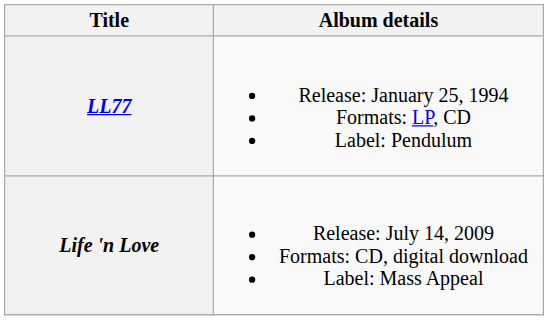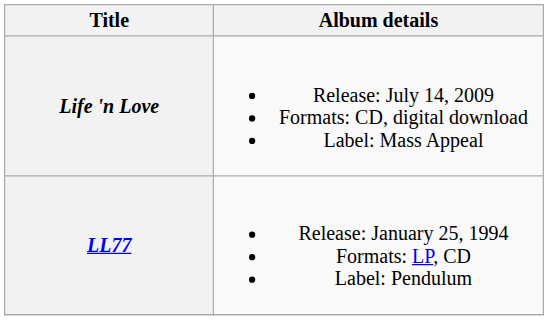 <table class="wikitable plainrowheaders" style="text-align:center;">
 <tr>
 <th scope="col" style="width:10em;">Title</th>
 <th scope="col" style="width:16em;">Album details</th>
 </tr>
 <tr>
+<th scope="row"><em>Life 'n Love</em></th>
+<td><br><ul><li>Release: July 14, 2009</li><li>Formats: CD, digital download</li><li>Label: Mass Appeal</li></ul></td>
+</tr>
+<tr>
 <th scope="row"><em><a href='#'>LL77</a></em></th>
 <td><br><ul><li>Release: January 25, 1994</li><li>Formats: <a href='#'>LP</a>, CD</li><li>Label: Pendulum</li></ul></td>
 </tr>
 <tr>
-<th scope="row"><em>Life 'n Love</em></th>
-<td><br><ul><li>Release: July 14, 2009</li><li>Formats: CD, digital download</li><li>Label: Mass Appeal</li></ul></td>
-</tr>
-<tr>
 </tr>
 </table>
